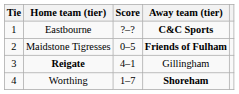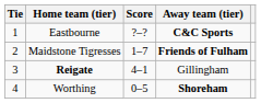 <table class="wikitable" style="text-align:center; font-size:85%">
 <tr>
 <th>Tie</th>
 <th>Home team (tier)</th>
 <th>Score</th>
 <th>Away team (tier)</th>
 <th></th>
 </tr>
 <tr>
 <td align="center">1</td>
 <td>Eastbourne</td>
 <td align="center">?–?</td>
 <td><strong>C&C Sports</strong></td>
 <td></td>
 </tr>
 <tr>
 <td align="center">2</td>
 <td>Maidstone Tigresses</td>
-<td align="center">0–5</td>
+<td align="center">1–7</td>
 <td><strong>Friends of Fulham</strong></td>
 <td></td>
 </tr>
 <tr>
 <td align="center">3</td>
 <td><strong>Reigate</strong></td>
 <td align="center">4–1</td>
 <td>Gillingham</td>
 <td></td>
 </tr>
 <tr>
 <td align="center">4</td>
 <td>Worthing</td>
-<td align="center">1–7</td>
+<td align="center">0–5</td>
 <td><strong>Shoreham</strong></td>
 <td></td>
 </tr>
 </table>
